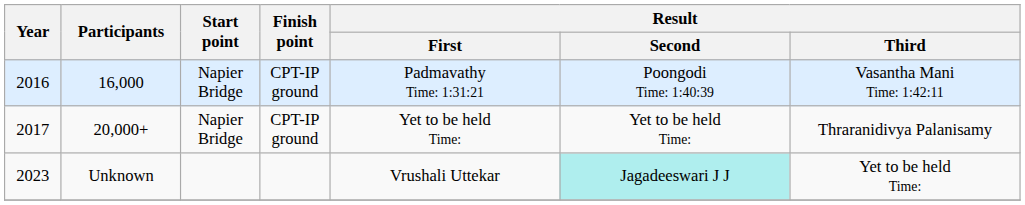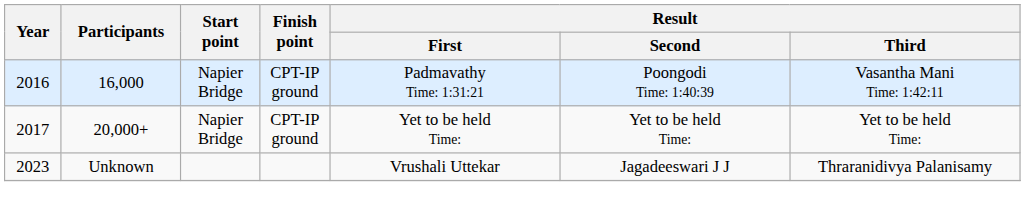 <table class="wikitable" style="font-size:90%; width: 100%; text-align: center;">
 <tr>
 <th rowspan=2 width=3%>Year</th>
 <th rowspan=2 width=5%>Participants</th>
 <th rowspan=2 width=5%>Start point</th>
 <th rowspan=2 width=3%>Finish point</th>
 <th colspan=5>Result</th>
 </tr>
 <tr>
 <th width=15%>First</th>
 <th width=15%>Second</th>
 <th width=15%>Third</th>
 </tr>
 <tr style="background:#ddeeff">
 <td>2016<br></td>
 <td>16,000</td>
 <td>Napier Bridge</td>
 <td>CPT-IP ground</td>
 <td>Padmavathy<br><small>Time: 1:31:21</small></td>
 <td>Poongodi<br><small>Time: 1:40:39</small></td>
 <td>Vasantha Mani<br><small>Time: 1:42:11</small></td>
 </tr>
 <tr>
 <td>2017<br></td>
 <td>20,000+</td>
 <td>Napier Bridge</td>
 <td>CPT-IP ground</td>
 <td>Yet to be held<br><small>Time:</small></td>
 <td>Yet to be held<br><small>Time:</small></td>
-<td>Thraranidivya Palanisamy</td>
+<td>Yet to be held<br><small>Time:</small></td>
 </tr>
 <tr>
 <td>2023</td>
 <td>Unknown</td>
 <td></td>
 <td></td>
 <td>Vrushali Uttekar</td>
-<td style="background: paleturquoise;">Jagadeeswari J J</td>
-<td>Yet to be held<br><small>Time:</small></td>
+<td>Jagadeeswari J J</td>
+<td>Thraranidivya Palanisamy</td>
 </tr>
 <tr>
 </tr>
 </table>
